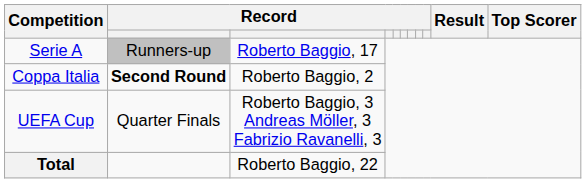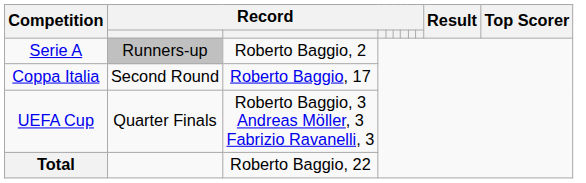 <table class="wikitable" style="text-align: center">
 <tr>
 <th rowspan=2>Competition</th>
 <th colspan=8>Record</th>
 <th rowspan=2>Result</th>
 <th rowspan=2>Top Scorer</th>
 </tr>
 <tr>
 <th></th>
 <th></th>
 <th></th>
 <th></th>
 <th></th>
 <th></th>
 <th></th>
 <th></th>
 </tr>
 <tr>
 <td><a href='#'>Serie A</a><br></td>
 <td style="background:silver;">Runners-up</td>
-<td> <a href='#'>Roberto Baggio</a>, 17</td>
+<td> Roberto Baggio, 2</td>
 </tr>
 <tr>
 <td><a href='#'>Coppa Italia</a><br></td>
-<td><strong>Second Round</strong></td>
-<td> Roberto Baggio, 2</td>
+<td>Second Round</td>
+<td> <a href='#'>Roberto Baggio</a>, 17</td>
 </tr>
 <tr>
 <td><a href='#'>UEFA Cup</a><br></td>
 <td>Quarter Finals</td>
 <td> Roberto Baggio, 3<br> <a href='#'>Andreas Möller</a>, 3<br> <a href='#'>Fabrizio Ravanelli</a>, 3</td>
 </tr>
 <tr>
 <th>Total<br></th>
 <td></td>
 <td> Roberto Baggio, 22</td>
 </tr>
 </table>
